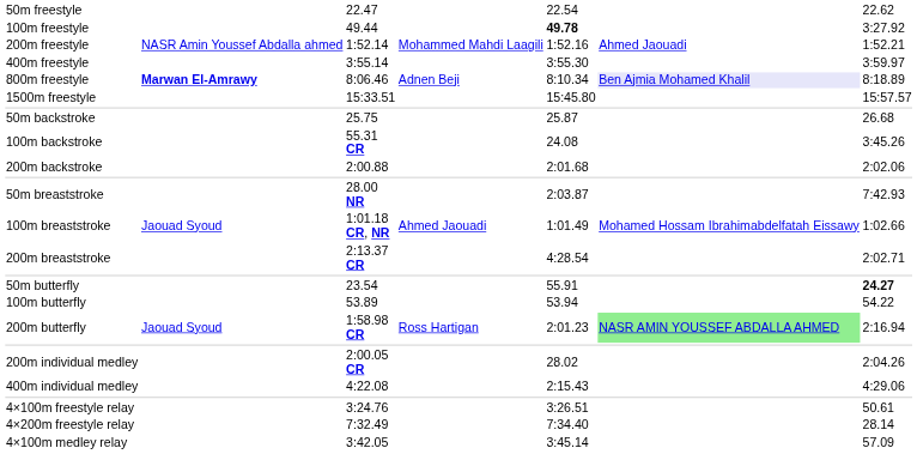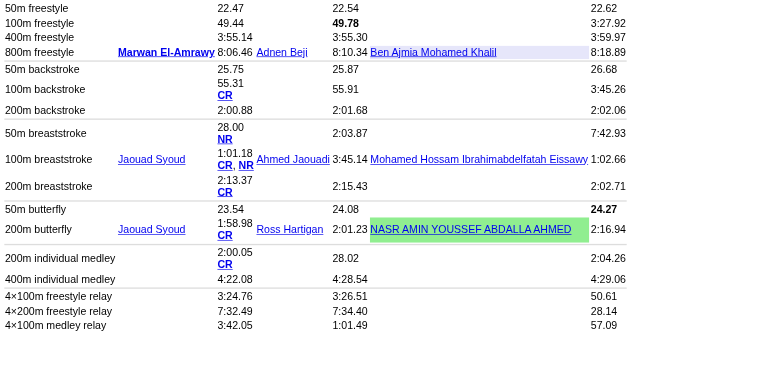 <table>
 <tr>
 <td>50m freestyle<br></td>
 <td></td>
 <td>22.47</td>
 <td></td>
 <td>22.54</td>
 <td></td>
 <td>22.62</td>
 </tr>
 <tr>
 <td>100m freestyle<br></td>
 <td></td>
 <td>49.44</td>
 <td></td>
 <td><strong>49.78</strong></td>
 <td></td>
 <td>3:27.92</td>
 </tr>
 <tr>
-<td>200m freestyle<br></td>
-<td><a href='#'>NASR Amin Youssef Abdalla ahmed</a><br></td>
-<td>1:52.14</td>
-<td><a href='#'>Mohammed Mahdi Laagili</a><br></td>
-<td>1:52.16</td>
-<td><a href='#'>Ahmed Jaouadi</a><br></td>
-<td>1:52.21</td>
-</tr>
-<tr>
 <td>400m freestyle<br></td>
 <td></td>
 <td>3:55.14</td>
 <td></td>
 <td>3:55.30</td>
 <td></td>
 <td>3:59.97</td>
 </tr>
 <tr>
 <td>800m freestyle<br></td>
 <td><strong><a href='#'>Marwan El-Amrawy</a><br></strong></td>
 <td>8:06.46</td>
 <td><a href='#'>Adnen Beji</a><br></td>
 <td>8:10.34</td>
 <td style="background: lavender;"><a href='#'>Ben Ajmia Mohamed Khalil</a><br></td>
 <td>8:18.89</td>
-</tr>
-<tr>
-<td>1500m freestyle<br></td>
-<td></td>
-<td>15:33.51</td>
-<td></td>
-<td>15:45.80</td>
-<td></td>
-<td>15:57.57</td>
 </tr>
 <tr style="background:#ddd;">
 <td colspan=7></td>
 </tr>
 <tr>
 <td>50m backstroke<br></td>
 <td></td>
 <td>25.75</td>
 <td></td>
 <td>25.87</td>
 <td></td>
 <td>26.68</td>
 </tr>
 <tr>
 <td>100m backstroke<br></td>
 <td></td>
 <td>55.31<br><strong><a href='#'>CR</a></strong></td>
 <td></td>
-<td>24.08</td>
+<td>55.91</td>
 <td></td>
 <td>3:45.26</td>
 </tr>
 <tr>
 <td>200m backstroke<br></td>
 <td></td>
 <td>2:00.88</td>
 <td></td>
 <td>2:01.68</td>
 <td></td>
 <td>2:02.06</td>
 </tr>
 <tr style="background:#ddd;">
 <td colspan=7></td>
 </tr>
 <tr>
 <td>50m breaststroke<br></td>
 <td></td>
 <td>28.00<br><strong><a href='#'>NR</a></strong></td>
 <td></td>
 <td>2:03.87</td>
 <td></td>
 <td>7:42.93</td>
 </tr>
 <tr>
 <td>100m breaststroke<br></td>
 <td><a href='#'>Jaouad Syoud</a><br></td>
 <td>1:01.18<br><strong><a href='#'>CR</a></strong>, <strong><a href='#'>NR</a></strong></td>
 <td><a href='#'>Ahmed Jaouadi</a><br></td>
-<td>1:01.49</td>
+<td>3:45.14</td>
 <td><a href='#'>Mohamed Hossam Ibrahimabdelfatah Eissawy</a><br></td>
 <td>1:02.66</td>
 </tr>
 <tr>
 <td>200m breaststroke<br></td>
 <td></td>
 <td>2:13.37<br><strong><a href='#'>CR</a></strong></td>
 <td></td>
-<td>4:28.54</td>
+<td>2:15.43</td>
 <td></td>
 <td>2:02.71</td>
 </tr>
 <tr style="background:#ddd;">
 <td colspan=7></td>
 </tr>
 <tr>
 <td>50m butterfly<br></td>
 <td></td>
 <td>23.54</td>
 <td></td>
-<td>55.91</td>
+<td>24.08</td>
 <td></td>
 <td><strong>24.27</strong></td>
-</tr>
-<tr>
-<td>100m butterfly<br></td>
-<td></td>
-<td>53.89</td>
-<td></td>
-<td>53.94</td>
-<td></td>
-<td>54.22</td>
 </tr>
 <tr>
 <td>200m butterfly<br></td>
 <td><a href='#'>Jaouad Syoud</a><br></td>
 <td>1:58.98<br><strong><a href='#'>CR</a></strong></td>
 <td><a href='#'>Ross Hartigan</a><br> </td>
 <td>2:01.23</td>
 <td style="background: lightgreen;"><a href='#'>NASR AMIN YOUSSEF ABDALLA AHMED</a><br></td>
 <td>2:16.94</td>
 </tr>
 <tr style="background:#ddd;">
 <td colspan=7></td>
 </tr>
 <tr>
 <td>200m individual medley<br></td>
 <td></td>
 <td>2:00.05<br><strong><a href='#'>CR</a></strong></td>
 <td></td>
 <td>28.02</td>
 <td></td>
 <td>2:04.26</td>
 </tr>
 <tr>
 <td>400m individual medley<br></td>
 <td></td>
 <td>4:22.08</td>
 <td></td>
-<td>2:15.43</td>
+<td>4:28.54</td>
 <td></td>
 <td>4:29.06</td>
 </tr>
 <tr style="background:#ddd;">
 <td colspan=7></td>
 </tr>
 <tr>
 <td>4×100m freestyle relay<br></td>
 <td></td>
 <td>3:24.76</td>
 <td><br> </td>
 <td>3:26.51</td>
 <td></td>
 <td>50.61</td>
 </tr>
 <tr>
 <td>4×200m freestyle relay<br></td>
 <td></td>
 <td>7:32.49</td>
 <td></td>
 <td>7:34.40</td>
 <td></td>
 <td>28.14</td>
 </tr>
 <tr>
 <td>4×100m medley relay<br></td>
 <td><br> </td>
 <td>3:42.05</td>
 <td></td>
-<td>3:45.14</td>
+<td>1:01.49</td>
 <td></td>
 <td>57.09</td>
 </tr>
 </table>
